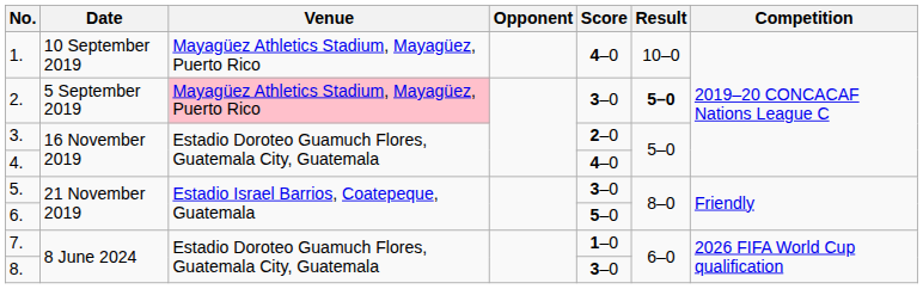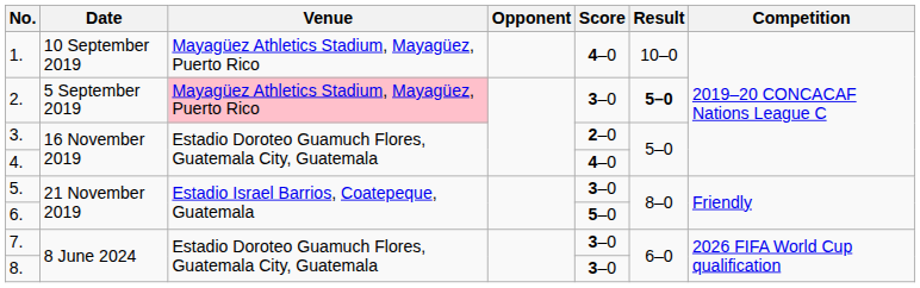 <table class="wikitable" style="font-size:100%;">
 <tr>
 <th>No.</th>
 <th>Date</th>
 <th>Venue</th>
 <th>Opponent</th>
 <th>Score</th>
 <th>Result</th>
 <th>Competition</th>
 </tr>
 <tr>
 <td>1.</td>
 <td>10 September 2019</td>
 <td><a href='#'>Mayagüez Athletics Stadium</a>, <a href='#'>Mayagüez</a>, Puerto Rico</td>
 <td></td>
 <td align=center><strong>4</strong>–0</td>
 <td align=center>10–0</td>
 <td rowspan="4"><a href='#'>2019–20 CONCACAF Nations League C</a></td>
 </tr>
 <tr>
 <td>2.</td>
 <td>5 September 2019</td>
 <td style="background: pink;"><a href='#'>Mayagüez Athletics Stadium</a>, <a href='#'>Mayagüez</a>, Puerto Rico</td>
 <td rowspan="3"></td>
 <td align=center><strong>3</strong>–0</td>
 <td align=center><strong>5–0</strong></td>
 </tr>
 <tr>
 <td>3.</td>
 <td rowspan="2">16 November 2019</td>
 <td rowspan="2">Estadio Doroteo Guamuch Flores, Guatemala City, Guatemala</td>
 <td align=center><strong>2</strong>–0</td>
 <td rowspan="2" style="text-align:center">5–0</td>
 </tr>
 <tr>
 <td>4.</td>
 <td align=center><strong>4</strong>–0</td>
 </tr>
 <tr>
 <td>5.</td>
 <td rowspan="2">21 November 2019</td>
 <td rowspan="2"><a href='#'>Estadio Israel Barrios</a>, <a href='#'>Coatepeque</a>, Guatemala</td>
 <td rowspan="2"></td>
 <td align=center><strong>3</strong>–0</td>
 <td rowspan="2" style="text-align:center">8–0</td>
 <td rowspan="2"><a href='#'>Friendly</a></td>
 </tr>
 <tr>
 <td>6.</td>
 <td align=center><strong>5</strong>–0</td>
 </tr>
 <tr>
 <td>7.</td>
 <td rowspan="2">8 June 2024</td>
 <td rowspan="2">Estadio Doroteo Guamuch Flores, Guatemala City, Guatemala</td>
 <td rowspan="2"></td>
-<td align=center><strong>1</strong>–0</td>
+<td align=center><strong>3</strong>–0</td>
 <td rowspan="2" style="text-align:center">6–0</td>
 <td rowspan="2"><a href='#'>2026 FIFA World Cup qualification</a></td>
 </tr>
 <tr>
 <td>8.</td>
 <td align=center><strong>3</strong>–0</td>
 </tr>
 </table>
